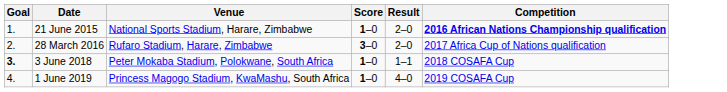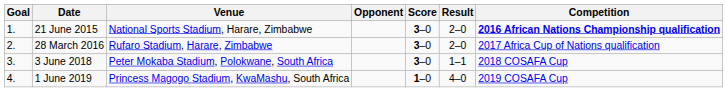 <table class="wikitable plainrowheaders sortable">
 <tr>
 <th>Goal</th>
 <th>Date</th>
 <th>Venue</th>
+<th>Opponent</th>
 <th>Score</th>
 <th>Result</th>
 <th>Competition</th>
 </tr>
 <tr>
 <td>1.</td>
 <td>21 June 2015</td>
 <td><a href='#'>National Sports Stadium</a>, Harare, Zimbabwe</td>
-<td align=center><strong>1</strong>–0</td>
+<td></td>
+<td align=center><strong>3</strong>–0</td>
 <td align=center>2–0</td>
 <td><strong><a href='#'>2016 African Nations Championship qualification</a></strong></td>
 </tr>
 <tr>
 <td>2.</td>
 <td>28 March 2016</td>
 <td><a href='#'>Rufaro Stadium</a>, <a href='#'>Harare</a>, <a href='#'>Zimbabwe</a></td>
+<td></td>
 <td align=center><strong>3</strong>–0</td>
 <td align=center>2–0</td>
 <td><a href='#'>2017 Africa Cup of Nations qualification</a></td>
 </tr>
 <tr>
-<td><strong>3.</strong></td>
+<td>3.</td>
 <td>3 June 2018</td>
 <td><a href='#'>Peter Mokaba Stadium</a>, <a href='#'>Polokwane</a>, <a href='#'>South Africa</a></td>
-<td align=center><strong>1</strong>–0</td>
+<td></td>
+<td align=center><strong>3</strong>–0</td>
 <td align=center>1–1 </td>
 <td><a href='#'>2018 COSAFA Cup</a></td>
 </tr>
 <tr>
 <td>4.</td>
 <td>1 June 2019</td>
 <td><a href='#'>Princess Magogo Stadium</a>, <a href='#'>KwaMashu</a>, South Africa</td>
+<td></td>
 <td align=center><strong>1</strong>–0</td>
 <td align=center>4–0</td>
 <td><a href='#'>2019 COSAFA Cup</a></td>
 </tr>
 </table>
